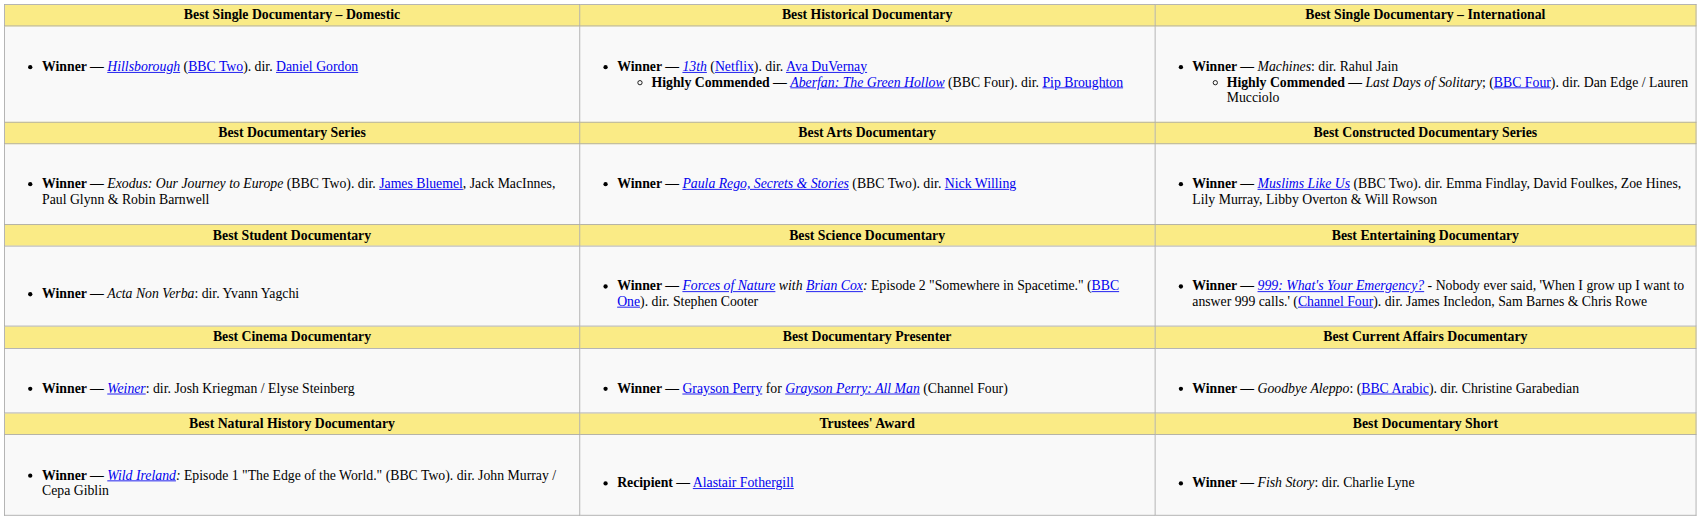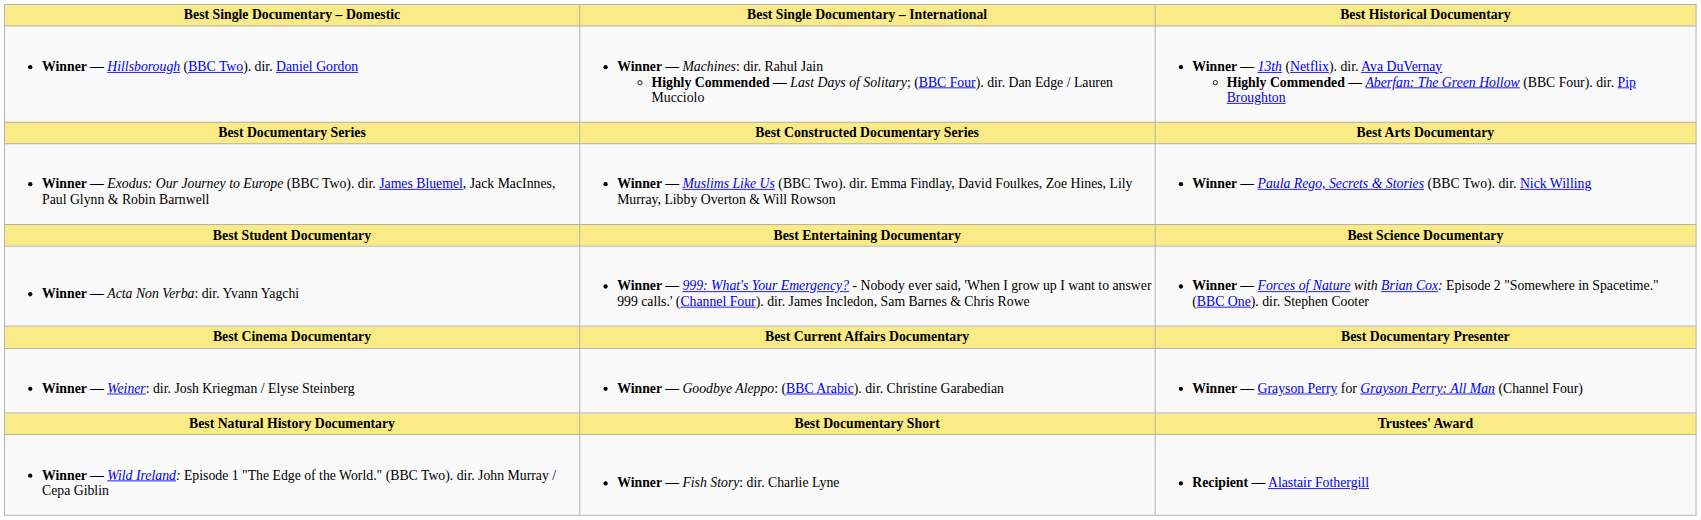 <table class="wikitable" style="font-size:100%">
 <tr>
 <th style="background:#FAEB86;" width="34%"><strong>Best Single Documentary – Domestic</strong></th>
+<th style="background:#FAEB86;" width="33%"><strong>Best Single Documentary – International</strong></th>
 <th style="background:#FAEB86;" width="33%"><strong>Best Historical Documentary</strong></th>
-<th style="background:#FAEB86;" width="33%"><strong>Best Single Documentary – International</strong></th>
 </tr>
 <tr>
 <td style="vertical-align:top"><br><ul><li><strong>Winner —</strong> <em><a href='#'>Hillsborough</a></em> (<a href='#'>BBC Two</a>). dir. <a href='#'>Daniel Gordon</a></li></ul></td>
+<td style="vertical-align:top"><br><ul><li><strong>Winner —</strong> <em>Machines</em>: dir. Rahul Jain<ul><li><strong>Highly Commended —</strong> <em>Last Days of Solitary</em>; (<a href='#'>BBC Four</a>). dir. Dan Edge / Lauren Mucciolo</li></ul></li></ul></td>
 <td style="vertical-align:top"><br><ul><li><strong>Winner —</strong> <em><a href='#'>13th</a></em> (<a href='#'>Netflix</a>). dir. <a href='#'>Ava DuVernay</a><ul><li><strong>Highly Commended —</strong> <em><a href='#'>Aberfan: The Green Hollow</a></em> (BBC Four). dir. <a href='#'>Pip Broughton</a></li></ul></li></ul></td>
-<td style="vertical-align:top"><br><ul><li><strong>Winner —</strong> <em>Machines</em>: dir. Rahul Jain<ul><li><strong>Highly Commended —</strong> <em>Last Days of Solitary</em>; (<a href='#'>BBC Four</a>). dir. Dan Edge / Lauren Mucciolo</li></ul></li></ul></td>
 </tr>
 <tr>
 <th style="background:#FAEB86;" width="34%"><strong>Best Documentary Series</strong></th>
+<th style="background:#FAEB86;" width="33%"><strong>Best Constructed Documentary Series</strong></th>
 <th style="background:#FAEB86;" width="33%"><strong>Best Arts Documentary</strong></th>
-<th style="background:#FAEB86;" width="33%"><strong>Best Constructed Documentary Series</strong></th>
 </tr>
 <tr>
 <td style="vertical-align:top"><br><ul><li><strong>Winner —</strong> <em>Exodus: Our Journey to Europe</em> (BBC Two). dir. <a href='#'>James Bluemel</a>, Jack MacInnes, Paul Glynn & Robin Barnwell</li></ul></td>
+<td style="vertical-align:top"><br><ul><li><strong>Winner —</strong> <em><a href='#'>Muslims Like Us</a></em> (BBC Two). dir. Emma Findlay, David Foulkes, Zoe Hines, Lily Murray, Libby Overton & Will Rowson</li></ul></td>
 <td style="vertical-align:top"><br><ul><li><strong>Winner —</strong> <em><a href='#'>Paula Rego, Secrets & Stories</a></em> (BBC Two). dir. <a href='#'>Nick Willing</a></li></ul></td>
-<td style="vertical-align:top"><br><ul><li><strong>Winner —</strong> <em><a href='#'>Muslims Like Us</a></em> (BBC Two). dir. Emma Findlay, David Foulkes, Zoe Hines, Lily Murray, Libby Overton & Will Rowson</li></ul></td>
 </tr>
 <tr>
 <th style="background:#FAEB86;" width="34%"><strong>Best Student Documentary</strong></th>
+<th style="background:#FAEB86;" width="34%"><strong>Best Entertaining Documentary</strong></th>
 <th style="background:#FAEB86;" width="34%"><strong>Best Science Documentary</strong></th>
-<th style="background:#FAEB86;" width="34%"><strong>Best Entertaining Documentary</strong></th>
 </tr>
 <tr>
 <td><br><ul><li><strong>Winner —</strong> <em>Acta Non Verba</em>: dir. Yvann Yagchi</li></ul></td>
+<td><br><ul><li><strong>Winner —</strong> <em><a href='#'>999: What's Your Emergency?</a></em> - Nobody ever said, 'When I grow up I want to answer 999 calls.' (<a href='#'>Channel Four</a>). dir. James Incledon, Sam Barnes & Chris Rowe</li></ul></td>
 <td><br><ul><li><strong>Winner —</strong> <em><a href='#'>Forces of Nature</a> with <a href='#'>Brian Cox</a>:</em> Episode 2 "Somewhere in Spacetime." (<a href='#'>BBC One</a>). dir. Stephen Cooter</li></ul></td>
-<td><br><ul><li><strong>Winner —</strong> <em><a href='#'>999: What's Your Emergency?</a></em> - Nobody ever said, 'When I grow up I want to answer 999 calls.' (<a href='#'>Channel Four</a>). dir. James Incledon, Sam Barnes & Chris Rowe</li></ul></td>
 </tr>
 <tr>
 <th style="background:#FAEB86;" width="34%"><strong>Best Cinema Documentary</strong></th>
+<th style="background:#FAEB86;" width="34%">Best Current Affairs Documentary</th>
 <th style="background:#FAEB86;" width="34%">Best Documentary Presenter</th>
-<th style="background:#FAEB86;" width="34%">Best Current Affairs Documentary</th>
 </tr>
 <tr>
 <td><br><ul><li><strong>Winner —</strong> <em><a href='#'>Weiner</a></em>: dir. Josh Kriegman / Elyse Steinberg</li></ul></td>
+<td><br><ul><li><strong>Winner —</strong> <em>Goodbye Aleppo</em>: (<a href='#'>BBC Arabic</a>). dir. Christine Garabedian</li></ul></td>
 <td><br><ul><li><strong>Winner —</strong> <a href='#'>Grayson Perry</a> for <em><a href='#'>Grayson Perry: All Man</a></em> (Channel Four)</li></ul></td>
-<td><br><ul><li><strong>Winner —</strong> <em>Goodbye Aleppo</em>: (<a href='#'>BBC Arabic</a>). dir. Christine Garabedian</li></ul></td>
 </tr>
 <tr>
 <th style="background:#FAEB86;" width="34%"><strong>Best Natural History Documentary</strong></th>
+<th style="background:#FAEB86;" width="34%"><strong>Best Documentary Short</strong></th>
 <th style="background:#FAEB86;" width="34%"><strong>Trustees' Award</strong></th>
-<th style="background:#FAEB86;" width="34%"><strong>Best Documentary Short</strong></th>
 </tr>
 <tr>
 <td><br><ul><li><strong>Winner —</strong> <em><a href='#'>Wild Ireland</a>:</em> Episode 1 "The Edge of the World." (BBC Two). dir. John Murray / Cepa Giblin</li></ul></td>
+<td><br><ul><li><strong>Winner —</strong> <em>Fish Story</em>: dir. Charlie Lyne</li></ul></td>
 <td><br><ul><li><strong>Recipient —</strong> <a href='#'>Alastair Fothergill</a></li></ul></td>
-<td><br><ul><li><strong>Winner —</strong> <em>Fish Story</em>: dir. Charlie Lyne</li></ul></td>
 </tr>
 </table>
